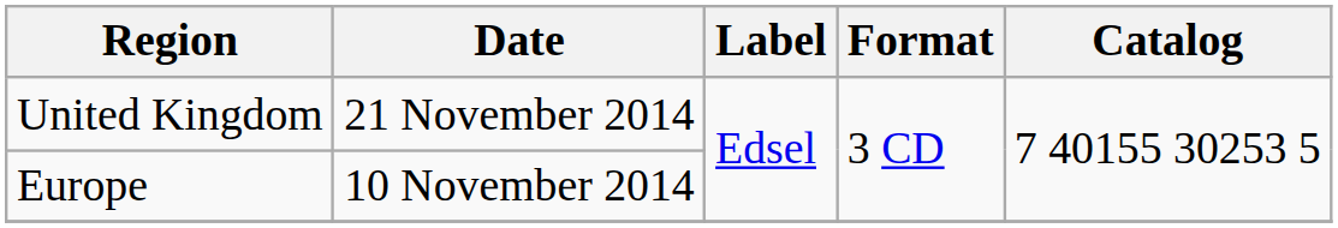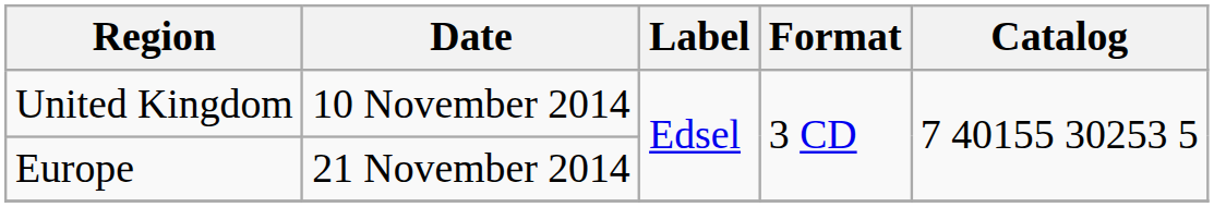 <table class="wikitable">
 <tr>
 <th>Region</th>
 <th>Date</th>
 <th>Label</th>
 <th>Format</th>
 <th>Catalog</th>
 </tr>
 <tr>
 <td rowspan="1">United Kingdom</td>
-<td rowspan="1">21 November 2014</td>
+<td rowspan="1">10 November 2014</td>
 <td rowspan="2"><a href='#'>Edsel</a></td>
 <td rowspan="2">3 <a href='#'>CD</a></td>
 <td rowspan="2">7 40155 30253 5</td>
 </tr>
 <tr>
 <td rowspan="1">Europe</td>
-<td rowspan="1">10 November 2014</td>
+<td rowspan="1">21 November 2014</td>
 </tr>
 <tr>
 </tr>
 </table>
